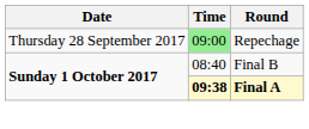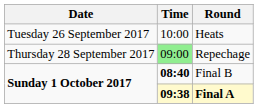 <table class="wikitable">
 <tr>
 <th>Date</th>
 <th>Time</th>
 <th>Round</th>
+</tr>
+<tr>
+<td>Tuesday 26 September 2017</td>
+<td>10:00</td>
+<td>Heats</td>
 </tr>
 <tr>
 <td>Thursday 28 September 2017</td>
 <td style="background: lightgreen;">09:00</td>
 <td>Repechage</td>
 </tr>
 <tr>
 <td rowspan=2><strong>Sunday 1 October 2017</strong></td>
-<td>08:40</td>
+<td><strong>08:40</strong></td>
 <td>Final B</td>
 </tr>
 <tr>
 <td style=background:lemonchiffon><strong>09:38</strong></td>
 <td style=background:lemonchiffon><strong>Final A</strong></td>
 </tr>
 </table>
